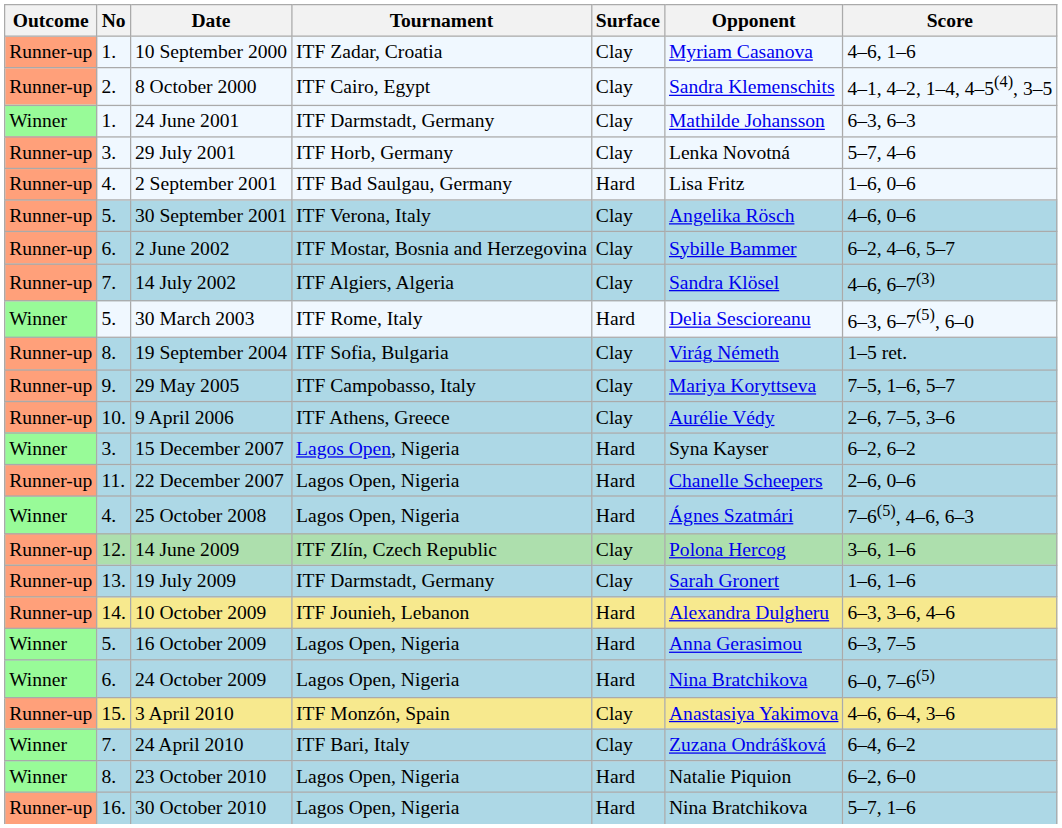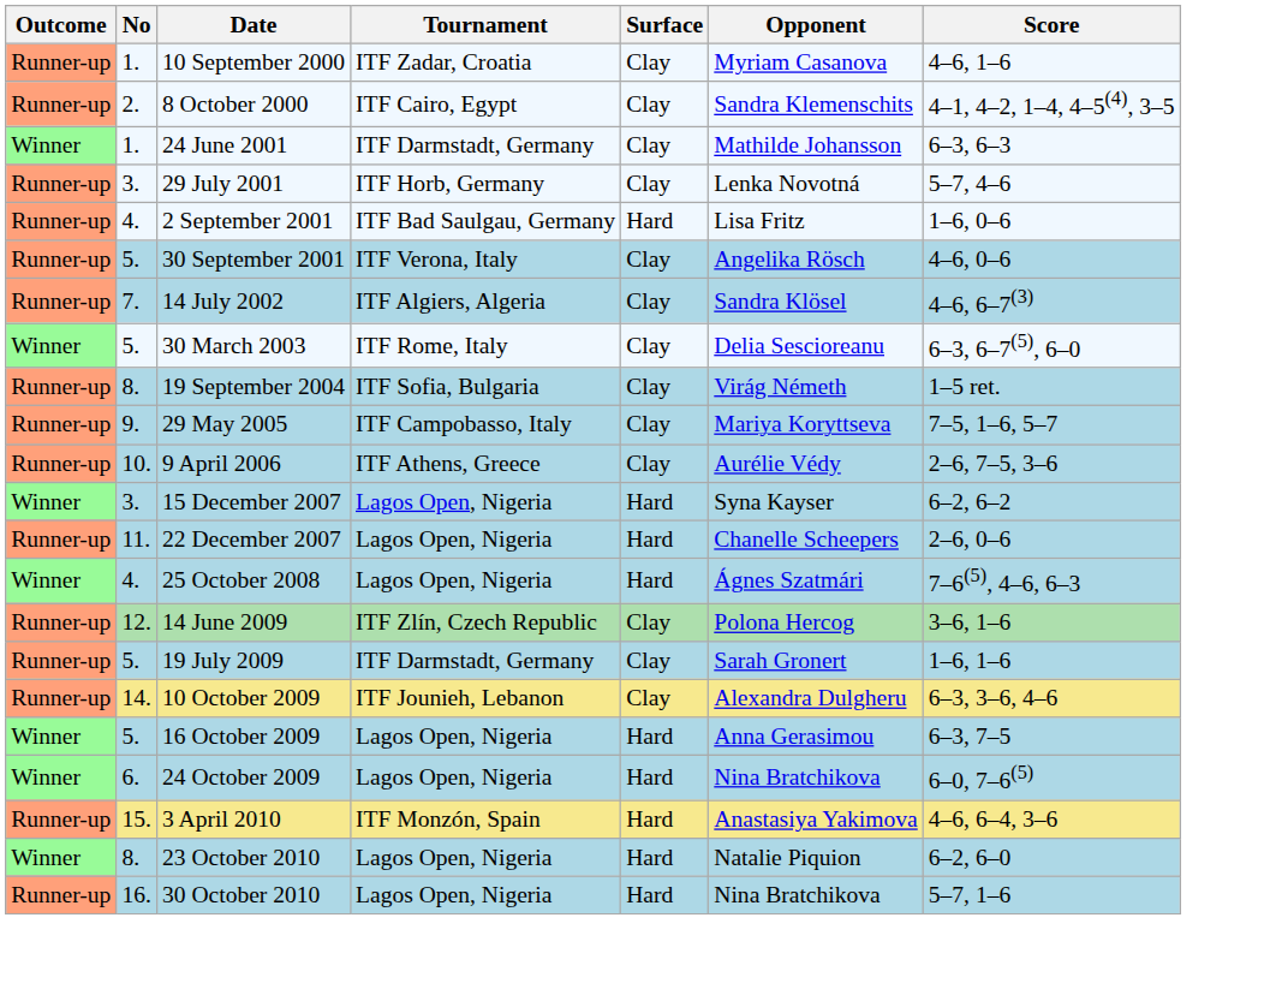 <table class="sortable wikitable" style="font-size:97%;">
 <tr>
 <th>Outcome</th>
 <th>No</th>
 <th>Date</th>
 <th>Tournament</th>
 <th>Surface</th>
 <th>Opponent</th>
 <th class="unsortable">Score</th>
 </tr>
 <tr style="background:#f0f8ff;">
 <td style="background:#ffa07a;">Runner-up</td>
 <td>1.</td>
 <td>10 September 2000</td>
 <td>ITF Zadar, Croatia</td>
 <td>Clay</td>
 <td> <a href='#'>Myriam Casanova</a></td>
 <td>4–6, 1–6</td>
 </tr>
 <tr style="background:#f0f8ff;">
 <td style="background:#ffa07a;">Runner-up</td>
 <td>2.</td>
 <td>8 October 2000</td>
 <td>ITF Cairo, Egypt</td>
 <td>Clay</td>
 <td> <a href='#'>Sandra Klemenschits</a></td>
 <td>4–1, 4–2, 1–4, 4–5<sup>(4)</sup>, 3–5</td>
 </tr>
 <tr style="background:#f0f8ff;">
 <td style="background:#98fb98;">Winner</td>
 <td>1.</td>
 <td>24 June 2001</td>
 <td>ITF Darmstadt, Germany</td>
 <td>Clay</td>
 <td> <a href='#'>Mathilde Johansson</a></td>
 <td>6–3, 6–3</td>
 </tr>
 <tr style="background:#f0f8ff;">
 <td style="background:#ffa07a;">Runner-up</td>
 <td>3.</td>
 <td>29 July 2001</td>
 <td>ITF Horb, Germany</td>
 <td>Clay</td>
 <td> Lenka Novotná</td>
 <td>5–7, 4–6</td>
 </tr>
 <tr style="background:#f0f8ff;">
 <td style="background:#ffa07a;">Runner-up</td>
 <td>4.</td>
 <td>2 September 2001</td>
 <td>ITF Bad Saulgau, Germany</td>
 <td>Hard</td>
 <td> Lisa Fritz</td>
 <td>1–6, 0–6</td>
 </tr>
 <tr style="background:lightblue;">
 <td style="background:#ffa07a;">Runner-up</td>
 <td>5.</td>
 <td>30 September 2001</td>
 <td>ITF Verona, Italy</td>
 <td>Clay</td>
 <td> <a href='#'>Angelika Rösch</a></td>
 <td>4–6, 0–6</td>
 </tr>
 <tr style="background:lightblue;">
 <td style="background:#ffa07a;">Runner-up</td>
-<td>6.</td>
-<td>2 June 2002</td>
-<td>ITF Mostar, Bosnia and Herzegovina</td>
-<td>Clay</td>
-<td> <a href='#'>Sybille Bammer</a></td>
-<td>6–2, 4–6, 5–7</td>
-</tr>
-<tr style="background:lightblue;">
-<td style="background:#ffa07a;">Runner-up</td>
 <td>7.</td>
 <td>14 July 2002</td>
 <td>ITF Algiers, Algeria</td>
 <td>Clay</td>
 <td> <a href='#'>Sandra Klösel</a></td>
 <td>4–6, 6–7<sup>(3)</sup></td>
 </tr>
 <tr style="background:#f0f8ff;">
 <td style="background:#98fb98;">Winner</td>
 <td>5.</td>
 <td>30 March 2003</td>
 <td>ITF Rome, Italy</td>
-<td>Hard</td>
+<td>Clay</td>
 <td> <a href='#'>Delia Sescioreanu</a></td>
 <td>6–3, 6–7<sup>(5)</sup>, 6–0</td>
 </tr>
 <tr style="background:lightblue;">
 <td style="background:#ffa07a;">Runner-up</td>
 <td>8.</td>
 <td>19 September 2004</td>
 <td>ITF Sofia, Bulgaria</td>
 <td>Clay</td>
 <td> <a href='#'>Virág Németh</a></td>
 <td>1–5 ret.</td>
 </tr>
 <tr style="background:lightblue;">
 <td style="background:#ffa07a;">Runner-up</td>
 <td>9.</td>
 <td>29 May 2005</td>
 <td>ITF Campobasso, Italy</td>
 <td>Clay</td>
 <td> <a href='#'>Mariya Koryttseva</a></td>
 <td>7–5, 1–6, 5–7</td>
 </tr>
 <tr style="background:lightblue;">
 <td style="background:#ffa07a;">Runner-up</td>
 <td>10.</td>
 <td>9 April 2006</td>
 <td>ITF Athens, Greece</td>
 <td>Clay</td>
 <td> <a href='#'>Aurélie Védy</a></td>
 <td>2–6, 7–5, 3–6</td>
 </tr>
 <tr style="background:lightblue;">
 <td style="background:#98fb98;">Winner</td>
 <td>3.</td>
 <td>15 December 2007</td>
 <td><a href='#'>Lagos Open</a>, Nigeria</td>
 <td>Hard</td>
 <td> Syna Kayser</td>
 <td>6–2, 6–2</td>
 </tr>
 <tr style="background:lightblue;">
 <td style="background:#ffa07a;">Runner-up</td>
 <td>11.</td>
 <td>22 December 2007</td>
 <td>Lagos Open, Nigeria</td>
 <td>Hard</td>
 <td> <a href='#'>Chanelle Scheepers</a></td>
 <td>2–6, 0–6</td>
 </tr>
 <tr style="background:lightblue;">
 <td style="background:#98fb98;">Winner</td>
 <td>4.</td>
 <td>25 October 2008</td>
 <td>Lagos Open, Nigeria</td>
 <td>Hard</td>
 <td> <a href='#'>Ágnes Szatmári</a></td>
 <td>7–6<sup>(5)</sup>, 4–6, 6–3</td>
 </tr>
 <tr style="background:#addfad;">
 <td style="background:#ffa07a;">Runner-up</td>
 <td>12.</td>
 <td>14 June 2009</td>
 <td>ITF Zlín, Czech Republic</td>
 <td>Clay</td>
 <td> <a href='#'>Polona Hercog</a></td>
 <td>3–6, 1–6</td>
 </tr>
 <tr style="background:lightblue;">
 <td style="background:#ffa07a;">Runner-up</td>
-<td>13.</td>
+<td>5.</td>
 <td>19 July 2009</td>
 <td>ITF Darmstadt, Germany</td>
 <td>Clay</td>
 <td> <a href='#'>Sarah Gronert</a></td>
 <td>1–6, 1–6</td>
 </tr>
 <tr style="background:#f7e98e;">
 <td style="background:#ffa07a;">Runner-up</td>
 <td>14.</td>
 <td>10 October 2009</td>
 <td>ITF Jounieh, Lebanon</td>
-<td>Hard</td>
+<td>Clay</td>
 <td> <a href='#'>Alexandra Dulgheru</a></td>
 <td>6–3, 3–6, 4–6</td>
 </tr>
 <tr style="background:lightblue;">
 <td style="background:#98fb98;">Winner</td>
 <td>5.</td>
 <td>16 October 2009</td>
 <td>Lagos Open, Nigeria</td>
 <td>Hard</td>
 <td> <a href='#'>Anna Gerasimou</a></td>
 <td>6–3, 7–5</td>
 </tr>
 <tr style="background:lightblue;">
 <td style="background:#98fb98;">Winner</td>
 <td>6.</td>
 <td>24 October 2009</td>
 <td>Lagos Open, Nigeria</td>
 <td>Hard</td>
 <td> <a href='#'>Nina Bratchikova</a></td>
 <td>6–0, 7–6<sup>(5)</sup></td>
 </tr>
 <tr style="background:#f7e98e;">
 <td style="background:#ffa07a;">Runner-up</td>
 <td>15.</td>
 <td>3 April 2010</td>
 <td>ITF Monzón, Spain</td>
-<td>Clay</td>
+<td>Hard</td>
 <td> <a href='#'>Anastasiya Yakimova</a></td>
 <td>4–6, 6–4, 3–6</td>
-</tr>
-<tr style="background:lightblue;">
-<td style="background:#98fb98;">Winner</td>
-<td>7.</td>
-<td>24 April 2010</td>
-<td>ITF Bari, Italy</td>
-<td>Clay</td>
-<td> <a href='#'>Zuzana Ondrášková</a></td>
-<td>6–4, 6–2</td>
 </tr>
 <tr style="background:lightblue;">
 <td style="background:#98fb98;">Winner</td>
 <td>8.</td>
 <td>23 October 2010</td>
 <td>Lagos Open, Nigeria</td>
 <td>Hard</td>
 <td> Natalie Piquion</td>
 <td>6–2, 6–0</td>
 </tr>
 <tr style="background:lightblue;">
 <td style="background:#ffa07a;">Runner-up</td>
 <td>16.</td>
 <td>30 October 2010</td>
 <td>Lagos Open, Nigeria</td>
 <td>Hard</td>
 <td> Nina Bratchikova</td>
 <td>5–7, 1–6</td>
 </tr>
 </table>
